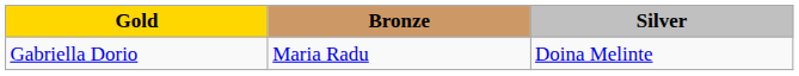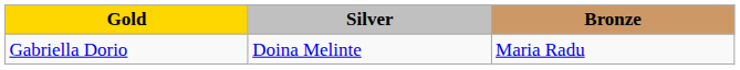 <table class="wikitable" style="text-align:left">
 <tr align="center">
 <td width=200 bgcolor=gold><strong>Gold</strong></td>
+<td width=200 bgcolor=silver><strong>Silver</strong></td>
 <td width=200 bgcolor=CC9966><strong>Bronze</strong></td>
-<td width=200 bgcolor=silver><strong>Silver</strong></td>
 </tr>
 <tr>
 <td><a href='#'>Gabriella Dorio</a><br><em></em></td>
+<td><a href='#'>Doina Melinte</a><br><em></em></td>
 <td><a href='#'>Maria Radu</a><br><em></em></td>
-<td><a href='#'>Doina Melinte</a><br><em></em></td>
 </tr>
 </table>
